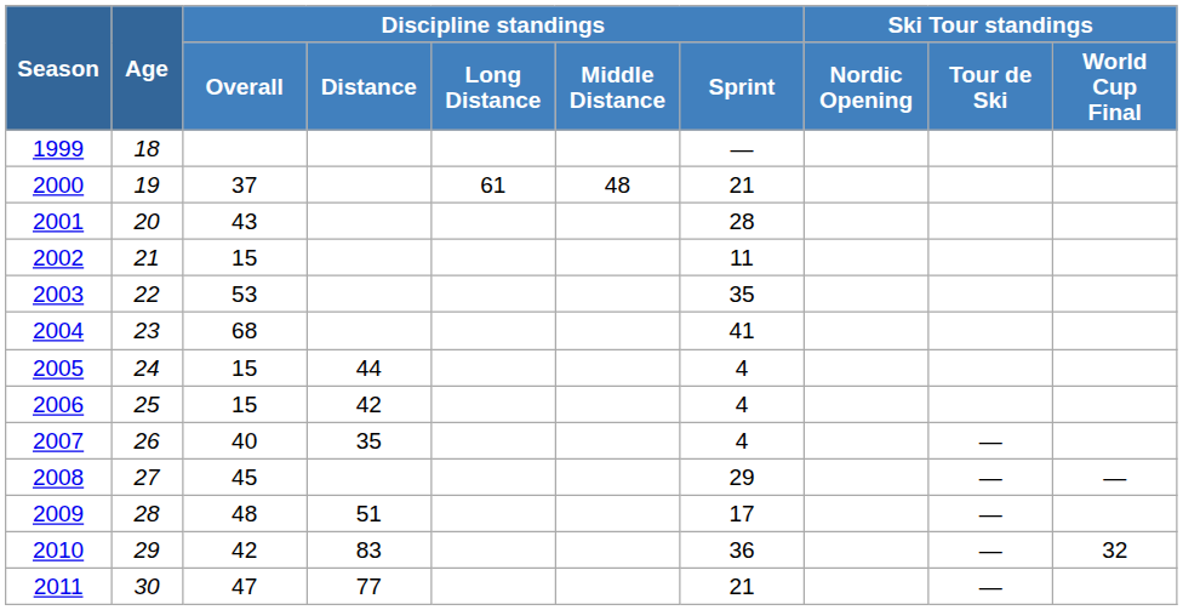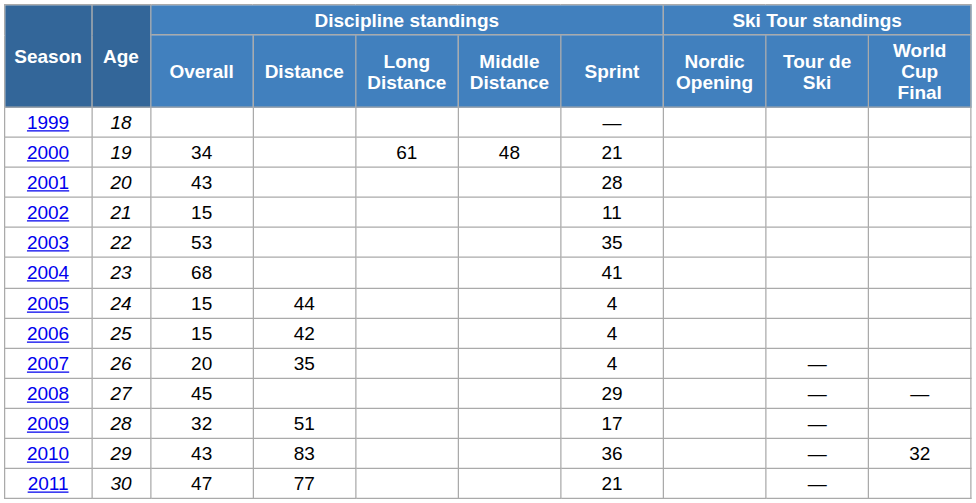 <table class="wikitable" style="font-size:95%; text-align:center; border:grey solid 1px; border-collapse:collapse; background:#ffffff;">
 <tr>
 <th style="background-color:#369; color:white; width:60px;" rowspan="2"> Season </th>
 <th style="background-color:#369; color:white; width:40px;" rowspan="2"> Age </th>
 <th style="background-color:#4180be; color:white;" colspan="5">Discipline standings</th>
 <th style="background-color:#4180be; color:white;" colspan="3">Ski Tour standings</th>
 </tr>
 <tr>
 <th style="background-color:#4180be; color:white; width:75px;">Overall</th>
 <th style="background-color:#4180be; color:white; width:75px;">Distance</th>
 <th style="background-color:#4180be; color:white; width:75px;">Long Distance</th>
 <th style="background-color:#4180be; color:white; width:75px;">Middle Distance</th>
 <th style="background-color:#4180be; color:white; width:75px;">Sprint</th>
 <th style="background-color:#4180be; color:white; width:75px;">Nordic<br>Opening</th>
 <th style="background-color:#4180be; color:white; width:75px;">Tour de<br>Ski</th>
 <th style="background-color:#4180be; color:white; width:75px;">World Cup<br>Final</th>
 </tr>
 <tr>
 <td><a href='#'>1999</a></td>
 <td><em>18</em></td>
 <td></td>
 <td></td>
 <td></td>
 <td></td>
 <td>—</td>
 <td></td>
 <td></td>
 <td></td>
 </tr>
 <tr>
 <td><a href='#'>2000</a></td>
 <td><em>19</em></td>
-<td>37</td>
+<td>34</td>
 <td></td>
 <td>61</td>
 <td>48</td>
 <td>21</td>
 <td></td>
 <td></td>
 <td></td>
 </tr>
 <tr>
 <td><a href='#'>2001</a></td>
 <td><em>20</em></td>
 <td>43</td>
 <td></td>
 <td></td>
 <td></td>
 <td>28</td>
 <td></td>
 <td></td>
 <td></td>
 </tr>
 <tr>
 <td><a href='#'>2002</a></td>
 <td><em>21</em></td>
 <td>15</td>
 <td></td>
 <td></td>
 <td></td>
 <td>11</td>
 <td></td>
 <td></td>
 <td></td>
 </tr>
 <tr>
 <td><a href='#'>2003</a></td>
 <td><em>22</em></td>
 <td>53</td>
 <td></td>
 <td></td>
 <td></td>
 <td>35</td>
 <td></td>
 <td></td>
 <td></td>
 </tr>
 <tr>
 <td><a href='#'>2004</a></td>
 <td><em>23</em></td>
 <td>68</td>
 <td></td>
 <td></td>
 <td></td>
 <td>41</td>
 <td></td>
 <td></td>
 <td></td>
 </tr>
 <tr>
 <td><a href='#'>2005</a></td>
 <td><em>24</em></td>
 <td>15</td>
 <td>44</td>
 <td></td>
 <td></td>
 <td>4</td>
 <td></td>
 <td></td>
 <td></td>
 </tr>
 <tr>
 <td><a href='#'>2006</a></td>
 <td><em>25</em></td>
 <td>15</td>
 <td>42</td>
 <td></td>
 <td></td>
 <td>4</td>
 <td></td>
 <td></td>
 <td></td>
 </tr>
 <tr>
 <td><a href='#'>2007</a></td>
 <td><em>26</em></td>
-<td>40</td>
+<td>20</td>
 <td>35</td>
 <td></td>
 <td></td>
 <td>4</td>
 <td></td>
 <td>—</td>
 <td></td>
 </tr>
 <tr>
 <td><a href='#'>2008</a></td>
 <td><em>27</em></td>
 <td>45</td>
 <td></td>
 <td></td>
 <td></td>
 <td>29</td>
 <td></td>
 <td>—</td>
 <td>—</td>
 </tr>
 <tr>
 <td><a href='#'>2009</a></td>
 <td><em>28</em></td>
-<td>48</td>
+<td>32</td>
 <td>51</td>
 <td></td>
 <td></td>
 <td>17</td>
 <td></td>
 <td>—</td>
 <td></td>
 </tr>
 <tr>
 <td><a href='#'>2010</a></td>
 <td><em>29</em></td>
-<td>42</td>
+<td>43</td>
 <td>83</td>
 <td></td>
 <td></td>
 <td>36</td>
 <td></td>
 <td>—</td>
 <td>32</td>
 </tr>
 <tr>
 <td><a href='#'>2011</a></td>
 <td><em>30</em></td>
 <td>47</td>
 <td>77</td>
 <td></td>
 <td></td>
 <td>21</td>
 <td></td>
 <td>—</td>
 <td></td>
 </tr>
 </table>
